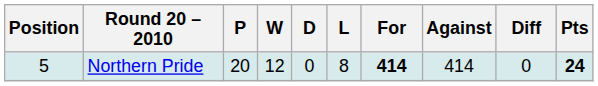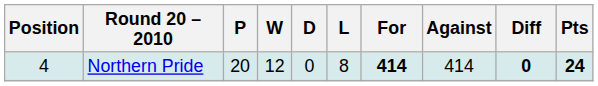 <table class="wikitable" style="text-align:center; font-size:85%;">
 <tr>
 <th width=40 abbr="Position">Position</th>
 <th width=100>Round 20 – 2010</th>
 <th width=20 abbr="Played">P</th>
 <th width=20 abbr="Won">W</th>
 <th width=20 abbr="Drawn">D</th>
 <th width=20 abbr="Lost">L</th>
 <th width=40 abbr="Points for">For</th>
 <th width=40 abbr="Points against">Against</th>
 <th width=40 abbr="Points difference">Diff</th>
 <th width=20 abbr="Points">Pts</th>
 </tr>
 <tr style="background: #d7ebed;">
-<td>5</td>
+<td>4</td>
 <td style="text-align:left;"> <a href='#'>Northern Pride</a></td>
 <td>20</td>
 <td>12</td>
 <td>0</td>
 <td>8</td>
 <td><strong>414</strong></td>
 <td>414</td>
-<td>0</td>
+<td><strong>0</strong></td>
 <td><strong>24</strong></td>
 </tr>
 <tr>
 </tr>
 </table>
